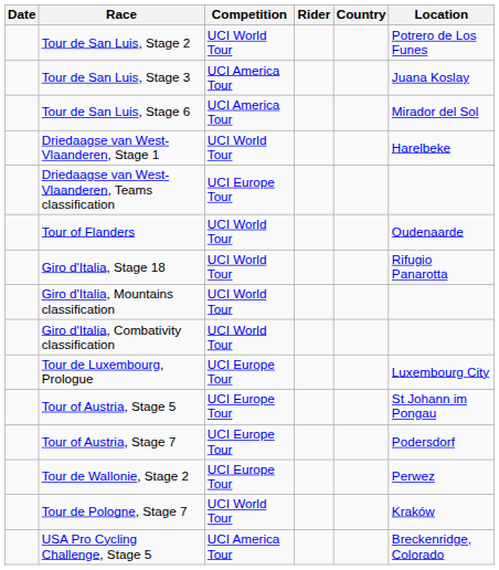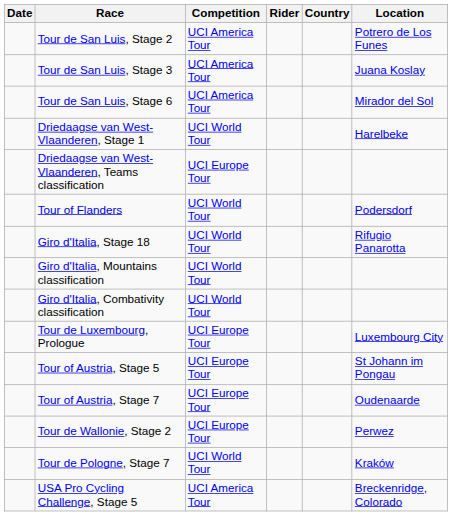 <table class="wikitable sortable">
 <tr>
 <th>Date</th>
 <th>Race</th>
 <th>Competition</th>
 <th>Rider</th>
 <th>Country</th>
 <th>Location</th>
 </tr>
 <tr>
 <td></td>
 <td><a href='#'>Tour de San Luis</a>, Stage 2</td>
-<td><a href='#'>UCI World Tour</a></td>
+<td><a href='#'>UCI America Tour</a></td>
 <td></td>
 <td></td>
 <td><a href='#'>Potrero de Los Funes</a></td>
 </tr>
 <tr>
 <td></td>
 <td><a href='#'>Tour de San Luis</a>, Stage 3</td>
 <td><a href='#'>UCI America Tour</a></td>
 <td></td>
 <td></td>
 <td><a href='#'>Juana Koslay</a></td>
 </tr>
 <tr>
 <td></td>
 <td><a href='#'>Tour de San Luis</a>, Stage 6</td>
 <td><a href='#'>UCI America Tour</a></td>
 <td></td>
 <td></td>
 <td><a href='#'>Mirador del Sol</a></td>
 </tr>
 <tr>
 <td></td>
 <td><a href='#'>Driedaagse van West-Vlaanderen</a>, Stage 1</td>
 <td><a href='#'>UCI World Tour</a></td>
 <td></td>
 <td></td>
 <td><a href='#'>Harelbeke</a></td>
 </tr>
 <tr>
 <td></td>
 <td><a href='#'>Driedaagse van West-Vlaanderen</a>, Teams classification</td>
 <td><a href='#'>UCI Europe Tour</a></td>
 <td align="center"></td>
 <td></td>
 <td></td>
 </tr>
 <tr>
 <td></td>
 <td><a href='#'>Tour of Flanders</a></td>
 <td><a href='#'>UCI World Tour</a></td>
 <td></td>
 <td></td>
-<td><a href='#'>Oudenaarde</a></td>
+<td><a href='#'>Podersdorf</a></td>
 </tr>
 <tr>
 <td></td>
 <td><a href='#'>Giro d'Italia</a>, Stage 18</td>
 <td><a href='#'>UCI World Tour</a></td>
 <td></td>
 <td></td>
 <td><a href='#'>Rifugio Panarotta</a></td>
 </tr>
 <tr>
 <td></td>
 <td><a href='#'>Giro d'Italia</a>, Mountains classification</td>
 <td><a href='#'>UCI World Tour</a></td>
 <td></td>
 <td></td>
 <td></td>
 </tr>
 <tr>
 <td></td>
 <td><a href='#'>Giro d'Italia</a>, Combativity classification</td>
 <td><a href='#'>UCI World Tour</a></td>
 <td></td>
 <td></td>
 <td></td>
 </tr>
 <tr>
 <td></td>
 <td><a href='#'>Tour de Luxembourg</a>, Prologue</td>
 <td><a href='#'>UCI Europe Tour</a></td>
 <td></td>
 <td></td>
 <td><a href='#'>Luxembourg City</a></td>
 </tr>
 <tr>
 <td></td>
 <td><a href='#'>Tour of Austria</a>, Stage 5</td>
 <td><a href='#'>UCI Europe Tour</a></td>
 <td></td>
 <td></td>
 <td><a href='#'>St Johann im Pongau</a></td>
 </tr>
 <tr>
 <td></td>
 <td><a href='#'>Tour of Austria</a>, Stage 7</td>
 <td><a href='#'>UCI Europe Tour</a></td>
 <td></td>
 <td></td>
-<td><a href='#'>Podersdorf</a></td>
+<td><a href='#'>Oudenaarde</a></td>
 </tr>
 <tr>
 <td></td>
 <td><a href='#'>Tour de Wallonie</a>, Stage 2</td>
 <td><a href='#'>UCI Europe Tour</a></td>
 <td></td>
 <td></td>
 <td><a href='#'>Perwez</a></td>
 </tr>
 <tr>
 <td></td>
 <td><a href='#'>Tour de Pologne</a>, Stage 7</td>
 <td><a href='#'>UCI World Tour</a></td>
 <td></td>
 <td></td>
 <td><a href='#'>Kraków</a></td>
 </tr>
 <tr>
 <td></td>
 <td><a href='#'>USA Pro Cycling Challenge</a>, Stage 5</td>
 <td><a href='#'>UCI America Tour</a></td>
 <td></td>
 <td></td>
 <td><a href='#'>Breckenridge, Colorado</a></td>
 </tr>
 </table>
